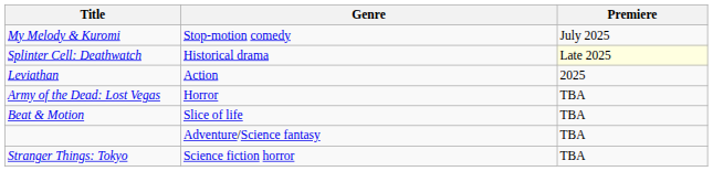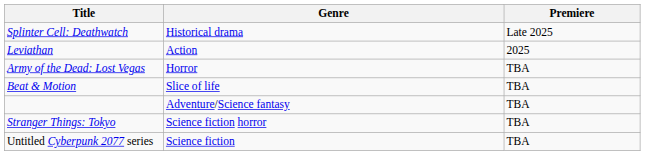 <table class="wikitable sortable" style="width:100%;">
 <tr>
 <th scope="col" style="width:25%;">Title</th>
 <th>Genre</th>
 <th>Premiere</th>
 </tr>
 <tr>
-<td><em><a href='#'>My Melody & Kuromi</a></em></td>
-<td><a href='#'>Stop-motion</a> <a href='#'>comedy</a></td>
-<td>July 2025</td>
-</tr>
-<tr>
 <td><em><a href='#'>Splinter Cell: Deathwatch</a></em></td>
 <td><a href='#'>Historical drama</a></td>
-<td style="background: lightyellow;">Late 2025</td>
+<td>Late 2025</td>
 </tr>
 <tr>
 <td><em><a href='#'>Leviathan</a></em></td>
 <td><a href='#'>Action</a></td>
 <td>2025</td>
 </tr>
 <tr>
 <td><em><a href='#'>Army of the Dead: Lost Vegas</a></em></td>
 <td><a href='#'>Horror</a></td>
 <td>TBA</td>
 </tr>
 <tr>
 <td><em><a href='#'>Beat & Motion</a></em></td>
 <td><a href='#'>Slice of life</a></td>
 <td>TBA</td>
 </tr>
 <tr>
 <td><em></em></td>
 <td><a href='#'>Adventure</a>/<a href='#'>Science fantasy</a></td>
 <td>TBA</td>
 </tr>
 <tr>
 <td><em><a href='#'>Stranger Things: Tokyo</a></em></td>
 <td><a href='#'>Science fiction</a> <a href='#'>horror</a></td>
 <td>TBA</td>
 </tr>
+<tr>
+<td>Untitled <em><a href='#'>Cyberpunk 2077</a></em> series</td>
+<td><a href='#'>Science fiction</a></td>
+<td>TBA</td>
+</tr>
 </table>
